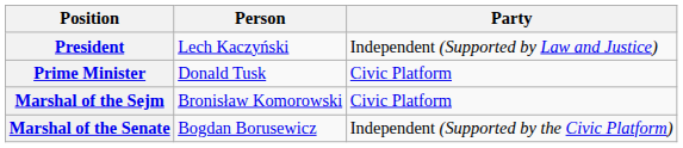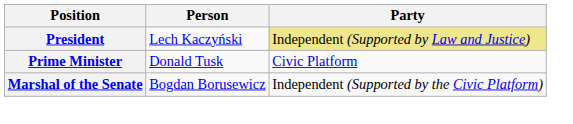 <table class="wikitable">
 <tr>
 <th>Position</th>
 <th>Person</th>
 <th>Party</th>
 </tr>
 <tr>
 <th><a href='#'>President</a></th>
 <td><a href='#'>Lech Kaczyński</a></td>
-<td>Independent <em>(Supported by <a href='#'>Law and Justice</a>)</em></td>
+<td style="background: khaki;">Independent <em>(Supported by <a href='#'>Law and Justice</a>)</em></td>
 </tr>
 <tr>
 <th><a href='#'>Prime Minister</a></th>
 <td><a href='#'>Donald Tusk</a></td>
-<td><a href='#'>Civic Platform</a></td>
-</tr>
-<tr>
-<th><a href='#'>Marshal of the Sejm</a></th>
-<td><a href='#'>Bronisław Komorowski</a></td>
 <td><a href='#'>Civic Platform</a></td>
 </tr>
 <tr>
 <th><a href='#'>Marshal of the Senate</a></th>
 <td><a href='#'>Bogdan Borusewicz</a></td>
 <td>Independent <em>(Supported by the <a href='#'>Civic Platform</a>)</em></td>
 </tr>
 </table>
